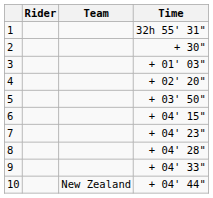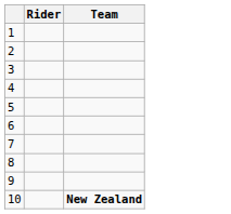 <table class="wikitable">
 <tr>
 <th></th>
 <th>Rider</th>
 <th>Team</th>
-<th>Time</th>
 </tr>
 <tr>
 <td>1</td>
 <td> </td>
 <td></td>
-<td align="right">32h 55' 31"</td>
 </tr>
 <tr>
 <td>2</td>
 <td></td>
 <td></td>
-<td align="right">+ 30"</td>
 </tr>
 <tr>
 <td>3</td>
 <td></td>
 <td></td>
-<td align="right">+ 01' 03"</td>
 </tr>
 <tr>
 <td>4</td>
 <td></td>
 <td></td>
-<td align="right">+ 02' 20"</td>
 </tr>
 <tr>
 <td>5</td>
 <td></td>
 <td></td>
-<td align="right">+ 03' 50"</td>
 </tr>
 <tr>
 <td>6</td>
 <td></td>
 <td></td>
-<td align="right">+ 04' 15"</td>
 </tr>
 <tr>
 <td>7</td>
 <td></td>
 <td></td>
-<td align="right">+ 04' 23"</td>
 </tr>
 <tr>
 <td>8</td>
 <td></td>
 <td></td>
-<td align="right">+ 04' 28"</td>
 </tr>
 <tr>
 <td>9</td>
 <td></td>
 <td></td>
-<td align="right">+ 04' 33"</td>
 </tr>
 <tr>
 <td>10</td>
 <td></td>
-<td>New Zealand</td>
-<td align="right">+ 04' 44"</td>
+<td><strong>New Zealand</strong></td>
 </tr>
 </table>
